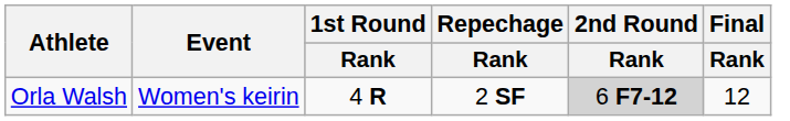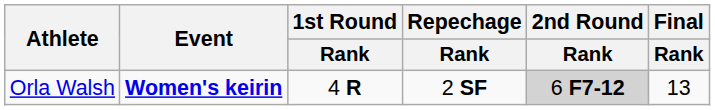 <table class="wikitable" style="font-size:90%">
 <tr>
 <th rowspan=2>Athlete</th>
 <th rowspan=2>Event</th>
 <th>1st Round</th>
 <th>Repechage</th>
 <th>2nd Round</th>
 <th>Final</th>
 </tr>
 <tr style="font-size:95%">
 <th>Rank</th>
 <th>Rank</th>
 <th>Rank</th>
 <th>Rank</th>
 </tr>
 <tr align=center>
 <td align=left><a href='#'>Orla Walsh</a></td>
-<td align=left><a href='#'>Women's keirin</a></td>
+<td align=left><strong><a href='#'>Women's keirin</a></strong></td>
 <td>4 <strong>R</strong></td>
 <td>2 <strong>SF</strong></td>
 <td style="background: lightgrey;">6 <strong>F7-12</strong></td>
-<td>12</td>
+<td>13</td>
 </tr>
 </table>
